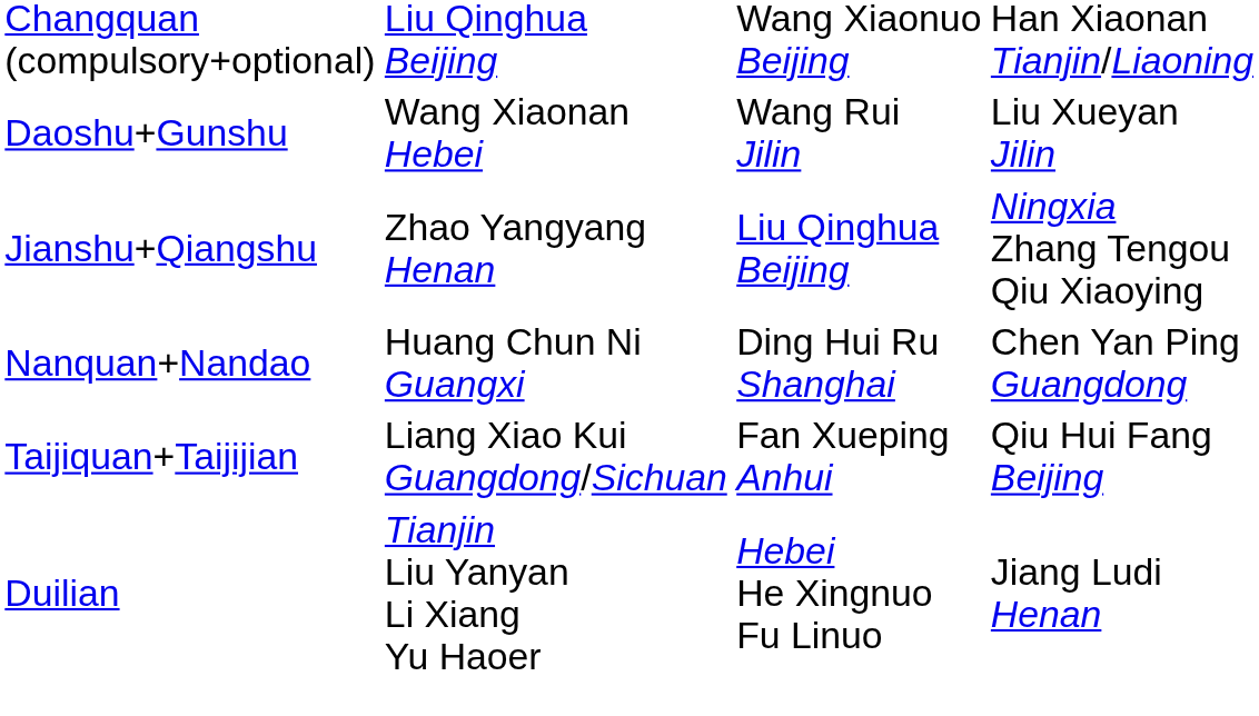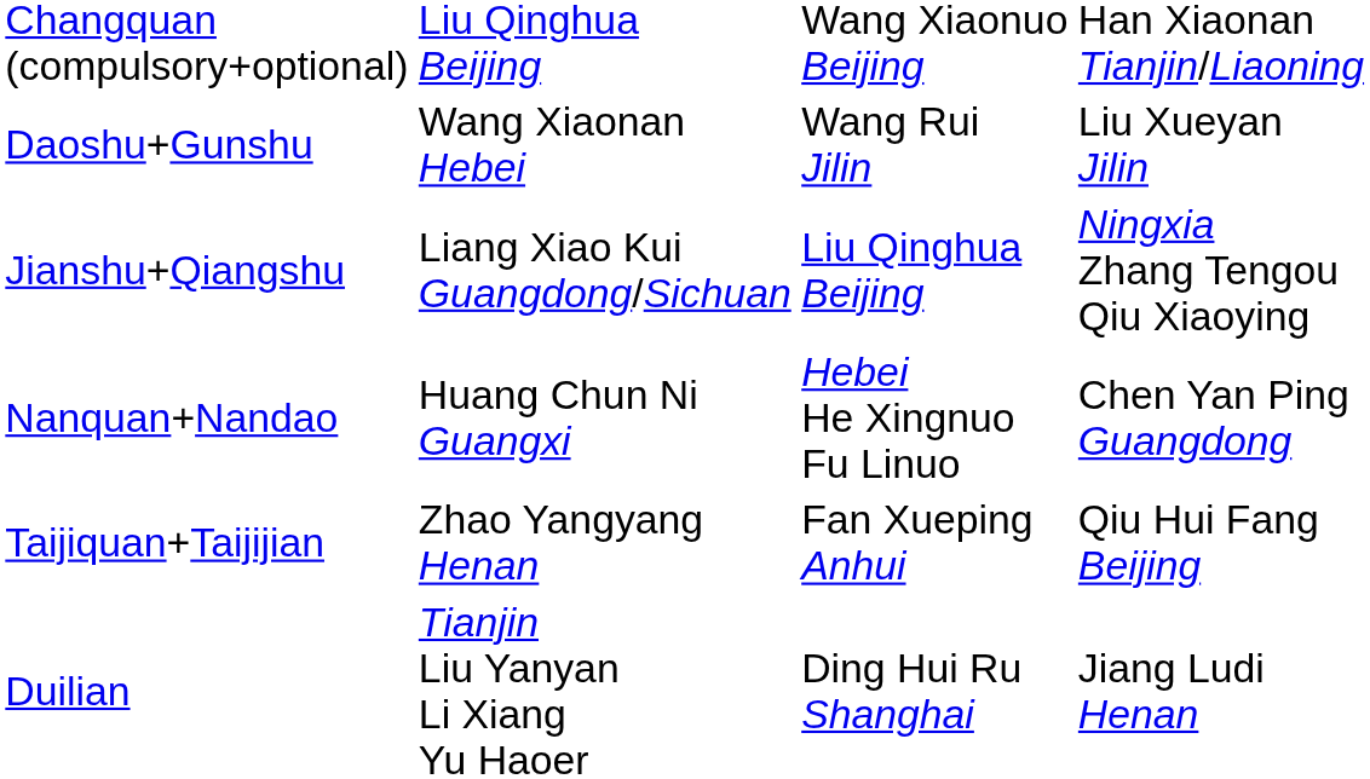 <table>
 <tr>
 <td><a href='#'>Changquan</a><br>(compulsory+optional)</td>
 <td><a href='#'>Liu Qinghua</a><br><em><a href='#'>Beijing</a></em></td>
 <td>Wang Xiaonuo<br><em><a href='#'>Beijing</a></em></td>
 <td>Han Xiaonan<br><em><a href='#'>Tianjin</a></em>/<em><a href='#'>Liaoning</a></em></td>
 </tr>
 <tr>
 <td><a href='#'>Daoshu</a>+<a href='#'>Gunshu</a></td>
 <td>Wang Xiaonan<br><em><a href='#'>Hebei</a></em></td>
 <td>Wang Rui<br><em><a href='#'>Jilin</a></em></td>
 <td>Liu Xueyan<br><em><a href='#'>Jilin</a></em></td>
 </tr>
 <tr>
 <td><a href='#'>Jianshu</a>+<a href='#'>Qiangshu</a></td>
-<td>Zhao Yangyang<br><em><a href='#'>Henan</a></em></td>
+<td>Liang Xiao Kui<br><em><a href='#'>Guangdong</a></em>/<em><a href='#'>Sichuan</a></em></td>
 <td><a href='#'>Liu Qinghua</a><br><em><a href='#'>Beijing</a></em></td>
 <td><em><a href='#'>Ningxia</a></em><br>Zhang Tengou<br>Qiu Xiaoying</td>
 </tr>
 <tr>
 <td><a href='#'>Nanquan</a>+<a href='#'>Nandao</a></td>
 <td>Huang Chun Ni<br><em><a href='#'>Guangxi</a></em></td>
-<td>Ding Hui Ru<br><em><a href='#'>Shanghai</a></em></td>
+<td><em><a href='#'>Hebei</a></em><br>He Xingnuo<br>Fu Linuo</td>
 <td>Chen Yan Ping<br><em><a href='#'>Guangdong</a></em></td>
 </tr>
 <tr>
 <td><a href='#'>Taijiquan</a>+<a href='#'>Taijijian</a></td>
-<td>Liang Xiao Kui<br><em><a href='#'>Guangdong</a></em>/<em><a href='#'>Sichuan</a></em></td>
+<td>Zhao Yangyang<br><em><a href='#'>Henan</a></em></td>
 <td>Fan Xueping<br><em><a href='#'>Anhui</a></em></td>
 <td>Qiu Hui Fang<br><em><a href='#'>Beijing</a></em></td>
 </tr>
 <tr>
 <td><a href='#'>Duilian</a></td>
 <td><em><a href='#'>Tianjin</a></em><br>Liu Yanyan<br>Li Xiang<br>Yu Haoer</td>
-<td><em><a href='#'>Hebei</a></em><br>He Xingnuo<br>Fu Linuo</td>
+<td>Ding Hui Ru<br><em><a href='#'>Shanghai</a></em></td>
 <td>Jiang Ludi<br><em><a href='#'>Henan</a></em></td>
 </tr>
 </table>
